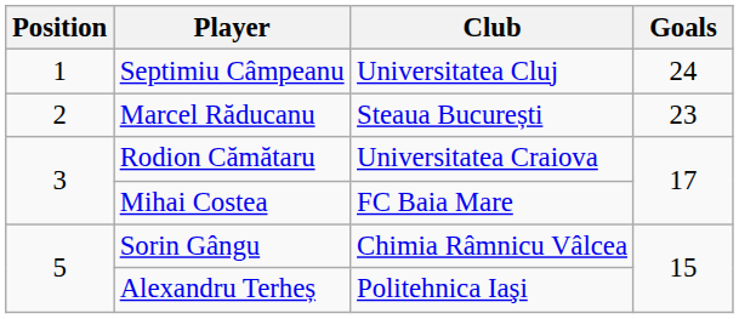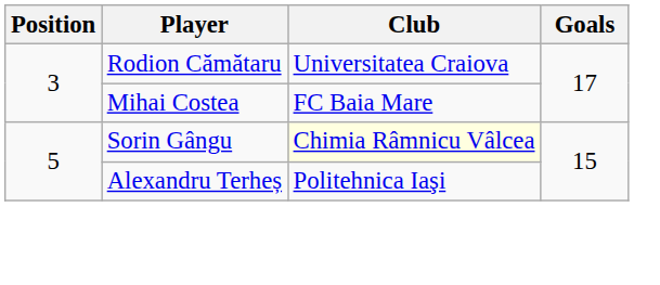 <table class="wikitable">
 <tr>
 <th width="50px">Position</th>
 <th>Player</th>
 <th>Club</th>
 <th width="50px">Goals</th>
-</tr>
-<tr>
-<td rowspan=1 align="center">1</td>
-<td><a href='#'>Septimiu Câmpeanu</a></td>
-<td><a href='#'>Universitatea Cluj</a></td>
-<td align=center>24</td>
-</tr>
-<tr>
-<td rowspan=1 align="center">2</td>
-<td><a href='#'>Marcel Răducanu</a></td>
-<td><a href='#'>Steaua București</a></td>
-<td align=center>23</td>
 </tr>
 <tr>
 <td rowspan=2 align="center">3</td>
 <td><a href='#'>Rodion Cămătaru</a></td>
 <td><a href='#'>Universitatea Craiova</a></td>
 <td rowspan=2 align="center">17</td>
 </tr>
 <tr>
 <td><a href='#'>Mihai Costea</a></td>
 <td><a href='#'>FC Baia Mare</a></td>
 </tr>
 <tr>
 <td rowspan=2 align="center">5</td>
 <td><a href='#'>Sorin Gângu</a></td>
-<td><a href='#'>Chimia Râmnicu Vâlcea</a></td>
+<td style="background: lightyellow;"><a href='#'>Chimia Râmnicu Vâlcea</a></td>
 <td rowspan=2 align="center">15</td>
 </tr>
 <tr>
 <td><a href='#'>Alexandru Terheș</a></td>
 <td><a href='#'>Politehnica Iaşi</a></td>
 </tr>
 </table>
